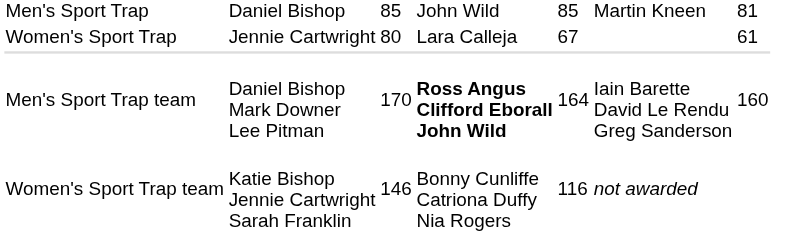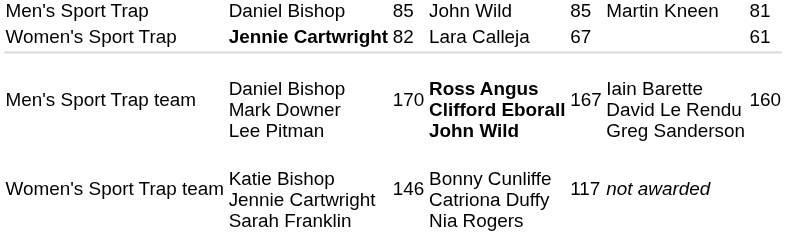 <table>
 <tr>
 <td>Men's Sport Trap</td>
 <td>Daniel Bishop <br></td>
 <td>85</td>
 <td>John Wild <br> </td>
 <td>85</td>
 <td>Martin Kneen <br> </td>
 <td>81</td>
 </tr>
 <tr>
 <td>Women's Sport Trap</td>
-<td>Jennie Cartwright <br></td>
-<td>80</td>
+<td><strong>Jennie Cartwright <br></strong></td>
+<td>82</td>
 <td>Lara Calleja <br> </td>
 <td>67</td>
 <td></td>
 <td>61</td>
 </tr>
 <tr bgcolor=#dddddd>
 <td colspan=7></td>
 </tr>
 <tr>
 <td>Men's Sport Trap team</td>
 <td> <br>Daniel Bishop <br>Mark Downer <br>Lee Pitman</td>
 <td>170</td>
 <td><strong> <br>	Ross Angus <br>Clifford Eborall <br>John Wild</strong></td>
-<td>164</td>
+<td>167</td>
 <td> <br>	Iain Barette <br>David Le Rendu <br>	Greg Sanderson</td>
 <td>160</td>
 </tr>
 <tr>
 <td>Women's Sport Trap team</td>
 <td> <br>Katie Bishop<br>Jennie Cartwright<br>Sarah Franklin</td>
 <td>146</td>
 <td> <br>Bonny Cunliffe <br> Catriona Duffy <br>Nia Rogers</td>
-<td>116</td>
+<td>117</td>
 <td><em>not awarded</em></td>
 <td></td>
 </tr>
 </table>
